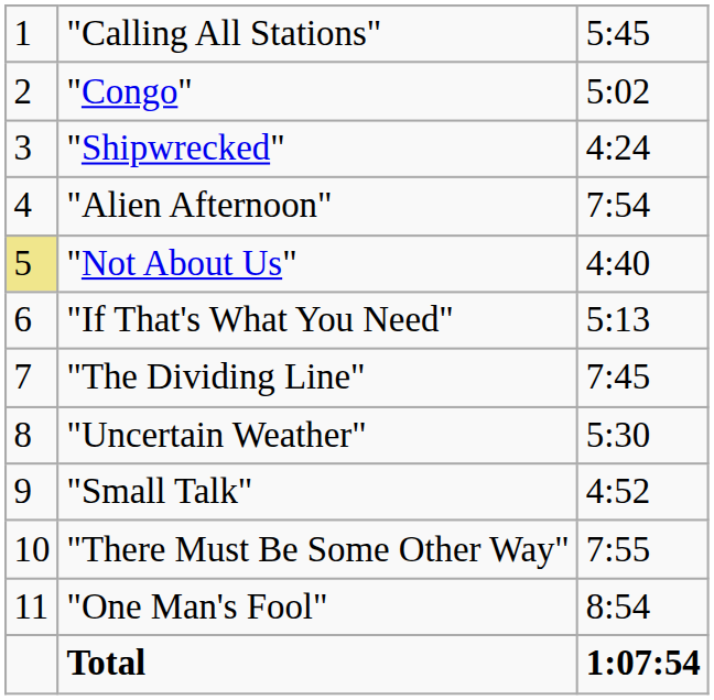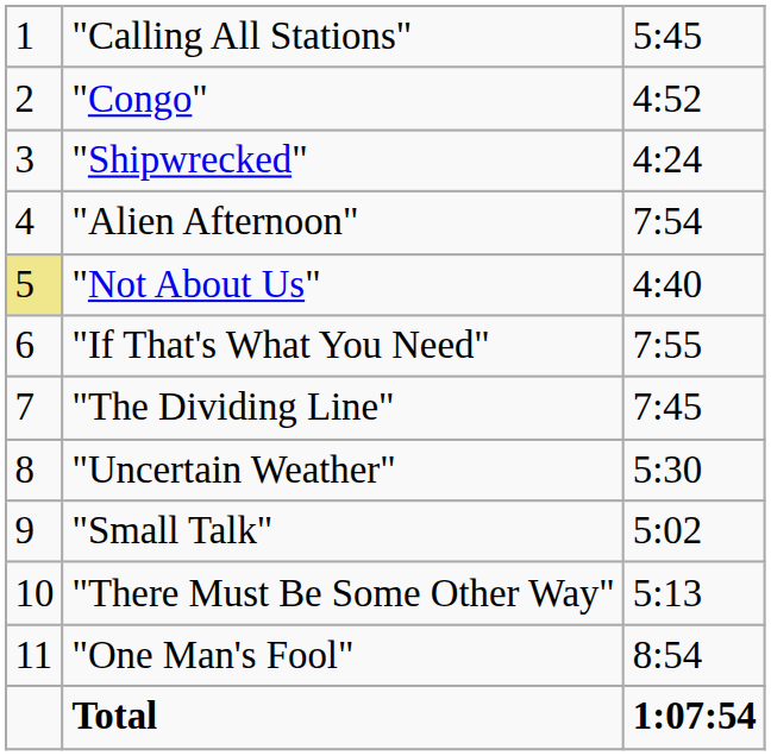 <table class="wikitable">
 <tr>
 <td>1</td>
 <td>"Calling All Stations"</td>
 <td>5:45</td>
 </tr>
 <tr>
 <td>2</td>
 <td>"<a href='#'>Congo</a>"</td>
-<td>5:02</td>
+<td>4:52</td>
 </tr>
 <tr>
 <td>3</td>
 <td>"<a href='#'>Shipwrecked</a>"</td>
 <td>4:24</td>
 </tr>
 <tr>
 <td>4</td>
 <td>"Alien Afternoon"</td>
 <td>7:54</td>
 </tr>
 <tr>
 <td style="background: khaki;">5</td>
 <td>"<a href='#'>Not About Us</a>"</td>
 <td>4:40</td>
 </tr>
 <tr>
 <td>6</td>
 <td>"If That's What You Need"</td>
-<td>5:13</td>
+<td>7:55</td>
 </tr>
 <tr>
 <td>7</td>
 <td>"The Dividing Line"</td>
 <td>7:45</td>
 </tr>
 <tr>
 <td>8</td>
 <td>"Uncertain Weather"</td>
 <td>5:30</td>
 </tr>
 <tr>
 <td>9</td>
 <td>"Small Talk"</td>
-<td>4:52</td>
+<td>5:02</td>
 </tr>
 <tr>
 <td>10</td>
 <td>"There Must Be Some Other Way"</td>
-<td>7:55</td>
+<td>5:13</td>
 </tr>
 <tr>
 <td>11</td>
 <td>"One Man's Fool"</td>
 <td>8:54</td>
 </tr>
 <tr>
 <td></td>
 <td><strong>Total</strong></td>
 <td><strong>1:07:54</strong></td>
 </tr>
 </table>
